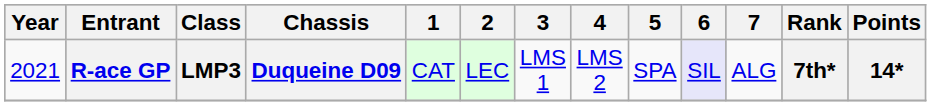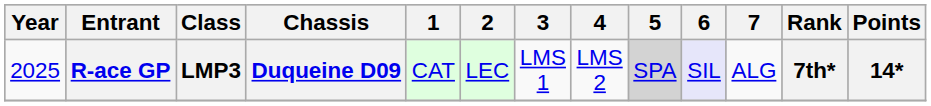 <table class="wikitable" style="text-align:center; font-size:85%">
 <tr>
 <th>Year</th>
 <th>Entrant</th>
 <th>Class</th>
 <th>Chassis</th>
 <th>1</th>
 <th>2</th>
 <th>3</th>
 <th>4</th>
 <th>5</th>
 <th>6</th>
 <th>7</th>
 <th>Rank</th>
 <th>Points</th>
 </tr>
 <tr>
-<td><a href='#'>2021</a></td>
+<td><a href='#'>2025</a></td>
 <th nowrap><a href='#'>R-ace GP</a></th>
 <th>LMP3</th>
 <th nowrap><a href='#'>Duqueine D09</a></th>
 <td style="background:#DFFFDF;"><a href='#'>CAT</a><br></td>
 <td style="background:#DFFFDF;"><a href='#'>LEC</a><br></td>
 <td><a href='#'>LMS<br>1</a></td>
 <td><a href='#'>LMS<br>2</a></td>
-<td><a href='#'>SPA</a></td>
+<td style="background: lightgrey;"><a href='#'>SPA</a></td>
 <td style="background: lavender;"><a href='#'>SIL</a></td>
 <td><a href='#'>ALG</a></td>
 <th>7th*</th>
 <th>14*</th>
 </tr>
 <tr>
 </tr>
 </table>
